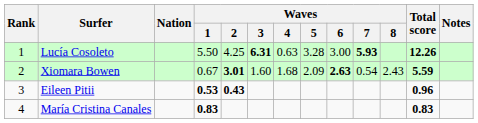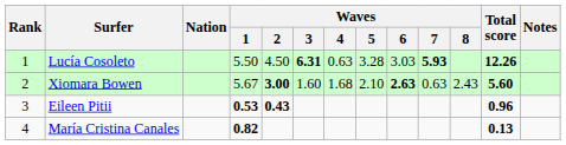 <table class="wikitable sortable" style="text-align:center">
 <tr>
 <th rowspan=2>Rank</th>
 <th rowspan=2>Surfer</th>
 <th rowspan=2>Nation</th>
 <th colspan=8>Waves</th>
 <th rowspan=2>Total<br>score</th>
 <th rowspan=2>Notes</th>
 </tr>
 <tr>
 <th>1</th>
 <th>2</th>
 <th>3</th>
 <th>4</th>
 <th>5</th>
 <th>6</th>
 <th>7</th>
 <th>8</th>
 </tr>
 <tr bgcolor=ccffcc>
 <td>1</td>
 <td align=left><a href='#'>Lucía Cosoleto</a></td>
 <td align=left></td>
 <td>5.50</td>
-<td>4.25</td>
+<td>4.50</td>
 <td><strong>6.31</strong></td>
 <td>0.63</td>
 <td>3.28</td>
-<td>3.00</td>
+<td>3.03</td>
 <td><strong>5.93</strong></td>
 <td></td>
 <td><strong>12.26</strong></td>
 <td></td>
 </tr>
 <tr bgcolor=ccffcc>
 <td>2</td>
 <td align=left><a href='#'>Xiomara Bowen</a></td>
 <td align=left></td>
-<td>0.67</td>
-<td><strong>3.01</strong></td>
+<td>5.67</td>
+<td><strong>3.00</strong></td>
 <td>1.60</td>
 <td>1.68</td>
-<td>2.09</td>
+<td>2.10</td>
 <td><strong>2.63</strong></td>
-<td>0.54</td>
+<td>0.63</td>
 <td>2.43</td>
-<td><strong>5.59</strong></td>
+<td><strong>5.60</strong></td>
 <td></td>
 </tr>
 <tr>
 <td>3</td>
 <td align=left><a href='#'>Eileen Pitii</a></td>
 <td align=left></td>
 <td><strong>0.53</strong></td>
 <td><strong>0.43</strong></td>
 <td></td>
 <td></td>
 <td></td>
 <td></td>
 <td></td>
 <td></td>
 <td><strong>0.96</strong></td>
 <td></td>
 </tr>
 <tr>
 <td>4</td>
 <td align=left><a href='#'>María Cristina Canales</a></td>
 <td align=left></td>
-<td><strong>0.83</strong></td>
+<td><strong>0.82</strong></td>
 <td></td>
 <td></td>
 <td></td>
 <td></td>
 <td></td>
 <td></td>
 <td></td>
-<td><strong>0.83</strong></td>
+<td><strong>0.13</strong></td>
 <td></td>
 </tr>
 </table>
